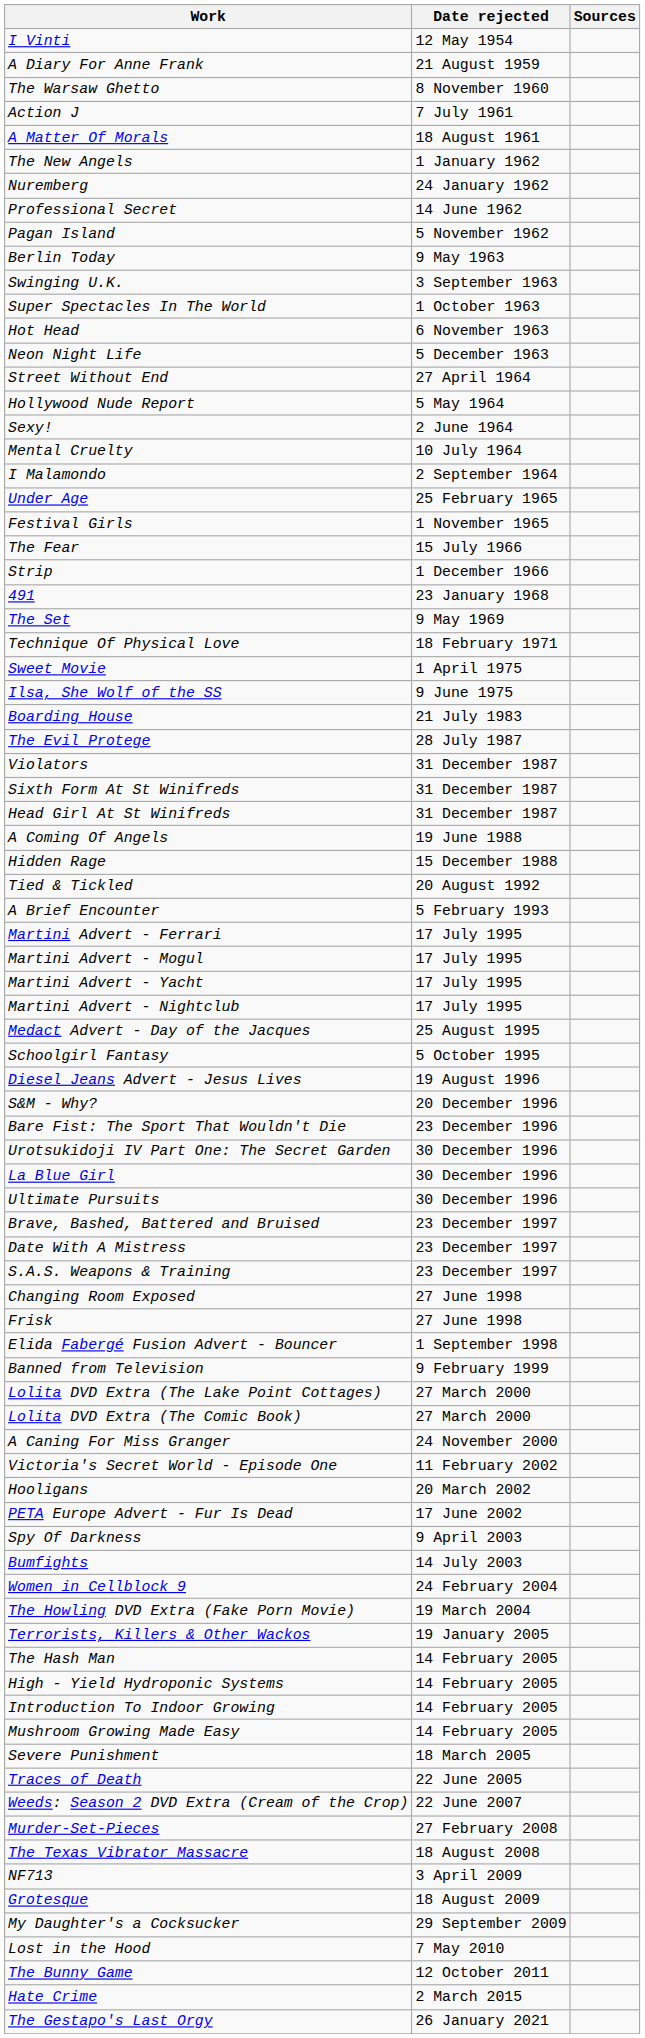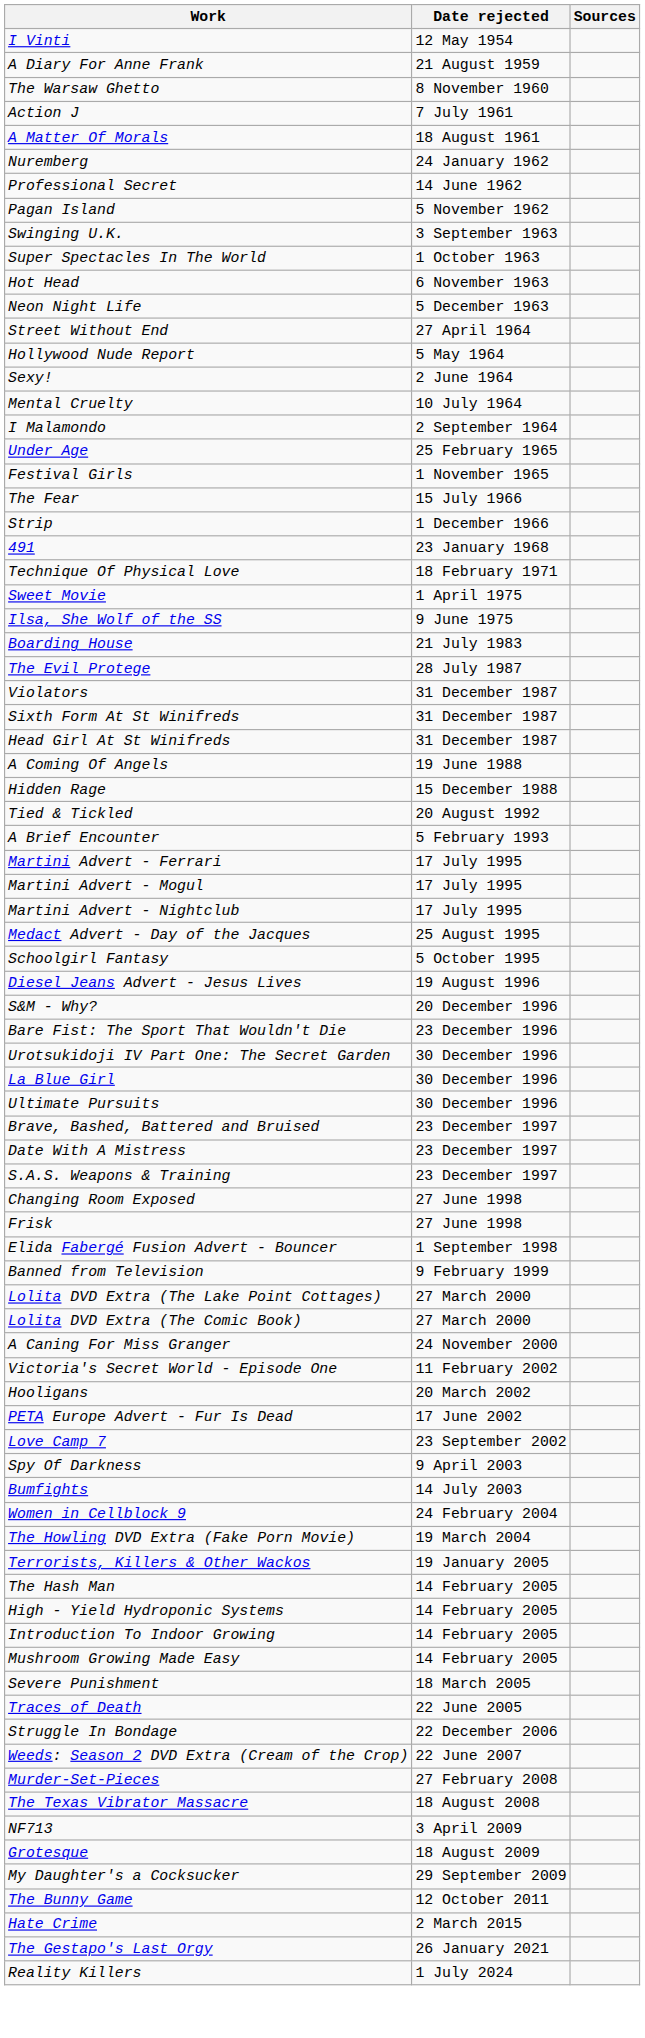 <table class="wikitable sortable">
 <tr>
 <th>Work</th>
 <th>Date rejected</th>
 <th>Sources</th>
 </tr>
 <tr>
 <td><em><a href='#'>I Vinti</a></em></td>
 <td>12 May 1954</td>
 <td></td>
 </tr>
 <tr>
 <td><em>A Diary For Anne Frank</em></td>
 <td>21 August 1959</td>
 <td></td>
 </tr>
 <tr>
 <td><em>The Warsaw Ghetto</em></td>
 <td>8 November 1960</td>
 <td></td>
 </tr>
 <tr>
 <td><em>Action J</em></td>
 <td>7 July 1961</td>
 <td></td>
 </tr>
 <tr>
 <td><em><a href='#'>A Matter Of Morals</a></em></td>
 <td>18 August 1961</td>
 <td></td>
 </tr>
 <tr>
-<td><em>The New Angels</em></td>
-<td>1 January 1962</td>
-<td></td>
-</tr>
-<tr>
 <td><em>Nuremberg</em></td>
 <td>24 January 1962</td>
 <td></td>
 </tr>
 <tr>
 <td><em>Professional Secret</em></td>
 <td>14 June 1962</td>
 <td></td>
 </tr>
 <tr>
 <td><em>Pagan Island</em></td>
 <td>5 November 1962</td>
-<td></td>
-</tr>
-<tr>
-<td><em>Berlin Today</em></td>
-<td>9 May 1963</td>
 <td></td>
 </tr>
 <tr>
 <td><em>Swinging U.K.</em></td>
 <td>3 September 1963</td>
 <td></td>
 </tr>
 <tr>
 <td><em>Super Spectacles In The World</em></td>
 <td>1 October 1963</td>
 <td></td>
 </tr>
 <tr>
 <td><em>Hot Head</em></td>
 <td>6 November 1963</td>
 <td></td>
 </tr>
 <tr>
 <td><em>Neon Night Life</em></td>
 <td>5 December 1963</td>
 <td></td>
 </tr>
 <tr>
 <td><em>Street Without End</em></td>
 <td>27 April 1964</td>
 <td></td>
 </tr>
 <tr>
 <td><em>Hollywood Nude Report</em></td>
 <td>5 May 1964</td>
 <td></td>
 </tr>
 <tr>
 <td><em>Sexy!</em></td>
 <td>2 June 1964</td>
 <td></td>
 </tr>
 <tr>
 <td><em>Mental Cruelty</em></td>
 <td>10 July 1964</td>
 <td></td>
 </tr>
 <tr>
 <td><em>I Malamondo</em></td>
 <td>2 September 1964</td>
 <td></td>
 </tr>
 <tr>
 <td><em><a href='#'>Under Age</a></em></td>
 <td>25 February 1965</td>
 <td></td>
 </tr>
 <tr>
 <td><em>Festival Girls</em></td>
 <td>1 November 1965</td>
 <td></td>
 </tr>
 <tr>
 <td><em>The Fear</em></td>
 <td>15 July 1966</td>
 <td></td>
 </tr>
 <tr>
 <td><em>Strip</em></td>
 <td>1 December 1966</td>
 <td></td>
 </tr>
 <tr>
 <td><em><a href='#'>491</a></em></td>
 <td>23 January 1968</td>
 <td></td>
 </tr>
 <tr>
-<td><em><a href='#'>The Set</a></em></td>
-<td>9 May 1969</td>
-<td></td>
-</tr>
-<tr>
 <td><em>Technique Of Physical Love</em></td>
 <td>18 February 1971</td>
 <td></td>
 </tr>
 <tr>
 <td><em><a href='#'>Sweet Movie</a></em></td>
 <td>1 April 1975</td>
 <td></td>
 </tr>
 <tr>
 <td><em><a href='#'>Ilsa, She Wolf of the SS</a></em></td>
 <td>9 June 1975</td>
 <td></td>
 </tr>
 <tr>
 <td><em><a href='#'>Boarding House</a></em></td>
 <td>21 July 1983</td>
 <td></td>
 </tr>
 <tr>
 <td><em><a href='#'>The Evil Protege</a></em></td>
 <td>28 July 1987</td>
 <td></td>
 </tr>
 <tr>
 <td><em>Violators</em></td>
 <td>31 December 1987</td>
 <td></td>
 </tr>
 <tr>
 <td><em>Sixth Form At St Winifreds</em></td>
 <td>31 December 1987</td>
 <td></td>
 </tr>
 <tr>
 <td><em>Head Girl At St Winifreds</em></td>
 <td>31 December 1987</td>
 <td></td>
 </tr>
 <tr>
 <td><em>A Coming Of Angels</em></td>
 <td>19 June 1988</td>
 <td></td>
 </tr>
 <tr>
 <td><em>Hidden Rage</em></td>
 <td>15 December 1988</td>
 <td></td>
 </tr>
 <tr>
 <td><em>Tied & Tickled</em></td>
 <td>20 August 1992</td>
 <td></td>
 </tr>
 <tr>
 <td><em>A Brief Encounter</em></td>
 <td>5 February 1993</td>
 <td></td>
 </tr>
 <tr>
 <td><em><a href='#'>Martini</a> Advert - Ferrari</em></td>
 <td>17 July 1995</td>
 <td></td>
 </tr>
 <tr>
 <td><em>Martini Advert - Mogul</em></td>
-<td>17 July 1995</td>
-<td></td>
-</tr>
-<tr>
-<td><em>Martini Advert - Yacht</em></td>
 <td>17 July 1995</td>
 <td></td>
 </tr>
 <tr>
 <td><em>Martini Advert - Nightclub</em></td>
 <td>17 July 1995</td>
 <td></td>
 </tr>
 <tr>
 <td><em><a href='#'>Medact</a> Advert - Day of the Jacques</em></td>
 <td>25 August 1995</td>
 <td></td>
 </tr>
 <tr>
 <td><em>Schoolgirl Fantasy</em></td>
 <td>5 October 1995</td>
 <td></td>
 </tr>
 <tr>
 <td><em><a href='#'>Diesel Jeans</a> Advert - Jesus Lives</em></td>
 <td>19 August 1996</td>
 <td></td>
 </tr>
 <tr>
 <td><em>S&M - Why?</em></td>
 <td>20 December 1996</td>
 <td></td>
 </tr>
 <tr>
 <td><em>Bare Fist: The Sport That Wouldn't Die</em></td>
 <td>23 December 1996</td>
 <td></td>
 </tr>
 <tr>
 <td><em>Urotsukidoji IV Part One: The Secret Garden</em></td>
 <td>30 December 1996</td>
 <td></td>
 </tr>
 <tr>
 <td><em><a href='#'>La Blue Girl</a></em></td>
 <td>30 December 1996</td>
 <td></td>
 </tr>
 <tr>
 <td><em>Ultimate Pursuits</em></td>
 <td>30 December 1996</td>
 <td></td>
 </tr>
 <tr>
 <td><em>Brave, Bashed, Battered and Bruised</em></td>
 <td>23 December 1997</td>
 <td></td>
 </tr>
 <tr>
 <td><em>Date With A Mistress</em></td>
 <td>23 December 1997</td>
 <td></td>
 </tr>
 <tr>
 <td><em>S.A.S. Weapons & Training</em></td>
 <td>23 December 1997</td>
 <td></td>
 </tr>
 <tr>
 <td><em>Changing Room Exposed</em></td>
 <td>27 June 1998</td>
 <td></td>
 </tr>
 <tr>
 <td><em>Frisk</em></td>
 <td>27 June 1998</td>
 <td></td>
 </tr>
 <tr>
 <td><em>Elida <a href='#'>Fabergé</a> Fusion Advert - Bouncer</em></td>
 <td>1 September 1998</td>
 <td></td>
 </tr>
 <tr>
 <td><em>Banned from Television</em></td>
 <td>9 February 1999</td>
 <td></td>
 </tr>
 <tr>
 <td><em><a href='#'>Lolita</a> DVD Extra (The Lake Point Cottages)</em></td>
 <td>27 March 2000</td>
 <td></td>
 </tr>
 <tr>
 <td><a href='#'><em>Lolita</em></a> <em>DVD Extra (The Comic Book)</em></td>
 <td>27 March 2000</td>
 <td></td>
 </tr>
 <tr>
 <td><em>A Caning For Miss Granger</em></td>
 <td>24 November 2000</td>
 <td></td>
 </tr>
 <tr>
 <td><em>Victoria's Secret World - Episode One</em></td>
 <td>11 February 2002</td>
 <td></td>
 </tr>
 <tr>
 <td><em>Hooligans</em></td>
 <td>20 March 2002</td>
 <td></td>
 </tr>
 <tr>
 <td><em><a href='#'>PETA</a> Europe Advert - Fur Is Dead</em></td>
 <td>17 June 2002</td>
 <td></td>
 </tr>
 <tr>
+<td><em><a href='#'>Love Camp 7</a></em></td>
+<td>23 September 2002</td>
+<td></td>
+</tr>
+<tr>
 <td><em>Spy Of Darkness</em></td>
 <td>9 April 2003</td>
 <td></td>
 </tr>
 <tr>
 <td><em><a href='#'>Bumfights</a></em></td>
 <td>14 July 2003</td>
 <td></td>
 </tr>
 <tr>
 <td><em><a href='#'>Women in Cellblock 9</a></em></td>
 <td>24 February 2004</td>
 <td></td>
 </tr>
 <tr>
 <td><em><a href='#'>The Howling</a> DVD Extra (Fake Porn Movie)</em></td>
 <td>19 March 2004</td>
 <td></td>
 </tr>
 <tr>
 <td><em><a href='#'>Terrorists, Killers & Other Wackos</a></em></td>
 <td>19 January 2005</td>
 <td></td>
 </tr>
 <tr>
 <td><em>The Hash Man</em></td>
 <td>14 February 2005</td>
 <td></td>
 </tr>
 <tr>
 <td><em>High - Yield Hydroponic Systems</em></td>
 <td>14 February 2005</td>
 <td></td>
 </tr>
 <tr>
 <td><em>Introduction To Indoor Growing</em></td>
 <td>14 February 2005</td>
 <td></td>
 </tr>
 <tr>
 <td><em>Mushroom Growing Made Easy</em></td>
 <td>14 February 2005</td>
 <td></td>
 </tr>
 <tr>
 <td><em>Severe Punishment</em></td>
 <td>18 March 2005</td>
 <td></td>
 </tr>
 <tr>
 <td><em><a href='#'>Traces of Death</a></em></td>
 <td>22 June 2005</td>
 <td></td>
 </tr>
 <tr>
+<td><em>Struggle In Bondage</em></td>
+<td>22 December 2006</td>
+<td></td>
+</tr>
+<tr>
 <td><em><a href='#'>Weeds</a>: <a href='#'>Season 2</a> DVD Extra (Cream of the Crop)</em></td>
 <td>22 June 2007</td>
 <td></td>
 </tr>
 <tr>
 <td><em><a href='#'>Murder-Set-Pieces</a></em></td>
 <td>27 February 2008</td>
 <td></td>
 </tr>
 <tr>
 <td><em><a href='#'>The Texas Vibrator Massacre</a></em></td>
 <td>18 August 2008</td>
 <td></td>
 </tr>
 <tr>
 <td><em>NF713</em></td>
 <td>3 April 2009</td>
 <td></td>
 </tr>
 <tr>
 <td><em><a href='#'>Grotesque</a></em></td>
 <td>18 August 2009</td>
 <td></td>
 </tr>
 <tr>
 <td><em>My Daughter's a Cocksucker</em></td>
 <td>29 September 2009</td>
 <td></td>
 </tr>
 <tr>
-<td><em>Lost in the Hood</em></td>
-<td>7 May 2010</td>
-<td></td>
-</tr>
-<tr>
 <td><em><a href='#'>The Bunny Game</a></em></td>
 <td>12 October 2011</td>
 <td></td>
 </tr>
 <tr>
 <td><em><a href='#'>Hate Crime</a></em></td>
 <td>2 March 2015</td>
 <td></td>
 </tr>
 <tr>
 <td><em><a href='#'>The Gestapo's Last Orgy</a></em></td>
 <td>26 January 2021</td>
 <td></td>
 </tr>
+<tr>
+<td><em>Reality Killers</em></td>
+<td>1 July 2024</td>
+<td></td>
+</tr>
 </table>
